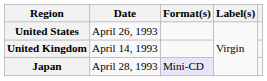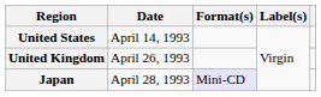 <table class="wikitable plainrowheaders">
 <tr>
 <th scope="col">Region</th>
 <th scope="col">Date</th>
 <th scope="col">Format(s)</th>
 <th scope="col">Label(s)</th>
 <th scope="col"></th>
 </tr>
 <tr>
 <th scope="row">United States</th>
-<td>April 26, 1993</td>
+<td>April 14, 1993</td>
 <td></td>
 <td rowspan="3">Virgin</td>
 <td></td>
 </tr>
 <tr>
 <th scope="row">United Kingdom</th>
-<td>April 14, 1993</td>
+<td>April 26, 1993</td>
 <td></td>
 <td></td>
 </tr>
 <tr>
 <th scope="row">Japan</th>
 <td>April 28, 1993</td>
 <td style="background: lavender;">Mini-CD</td>
 <td></td>
 </tr>
 </table>
